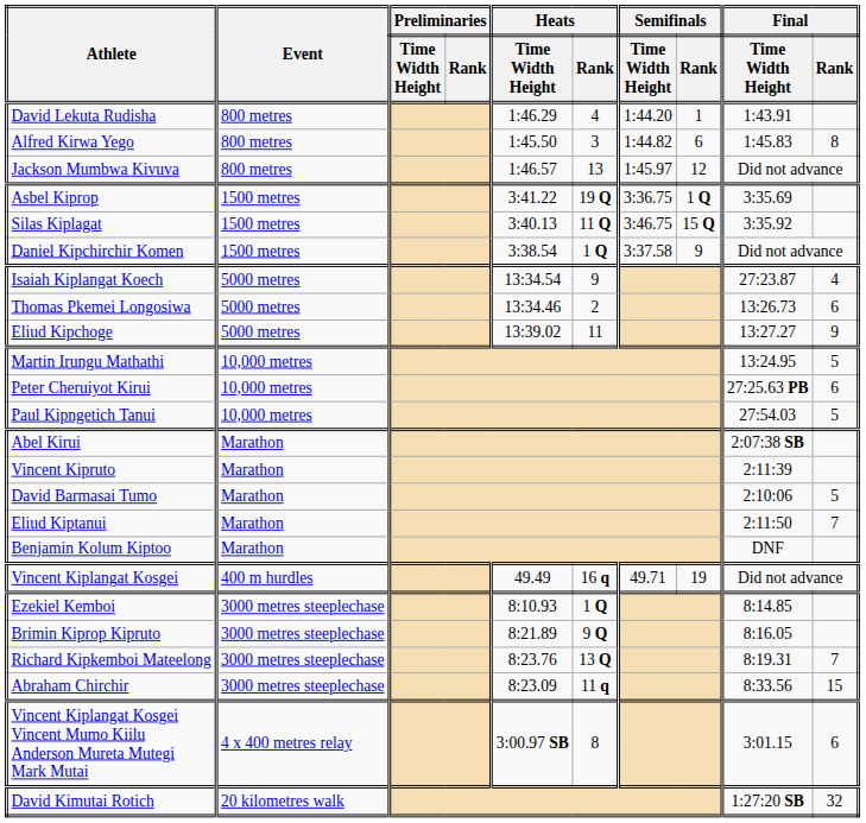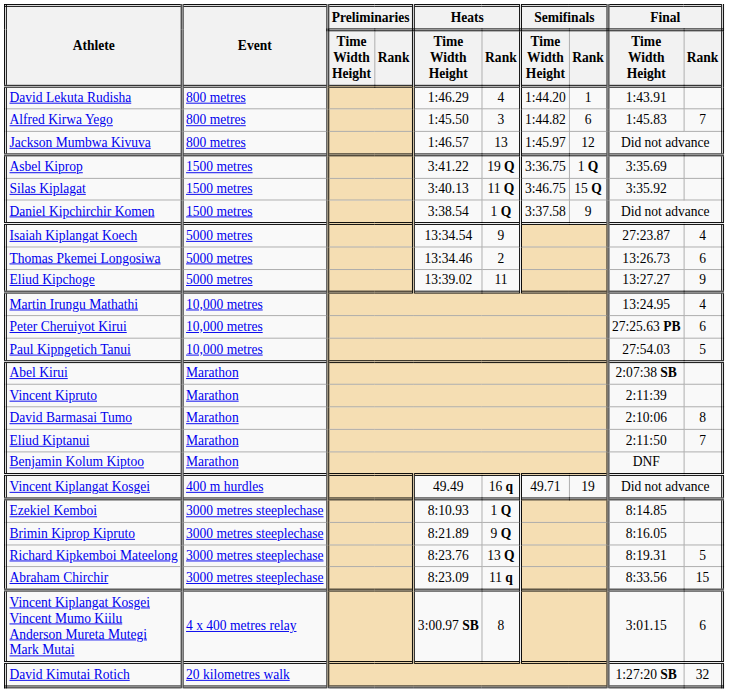 <table class=wikitable style="font-size:90%; border: double;">
 <tr>
 <th rowspan="2" style="border-right:double">Athlete</th>
 <th rowspan="2" style="border-right:double">Event</th>
 <th colspan="2" style="border-right:double; border-bottom:double;">Preliminaries</th>
 <th colspan="2" style="border-right:double; border-bottom:double;">Heats</th>
 <th colspan="2" style="border-right:double; border-bottom:double;">Semifinals</th>
 <th colspan="2" style="border-right:double; border-bottom:double;">Final</th>
 </tr>
 <tr>
 <th>Time<br>Width<br>Height</th>
 <th style="border-right:double">Rank</th>
 <th>Time<br>Width<br>Height</th>
 <th style="border-right:double">Rank</th>
 <th>Time<br>Width<br>Height</th>
 <th style="border-right:double">Rank</th>
 <th>Time<br>Width<br>Height</th>
 <th style="border-right:double">Rank</th>
 </tr>
 <tr style="border-top: double;">
 <td style="border-right:double"><a href='#'>David Lekuta Rudisha</a></td>
 <td style="border-right:double"><a href='#'>800 metres</a></td>
 <td style="border-right:double" colspan= 2 bgcolor="wheat"></td>
 <td align=center>1:46.29</td>
 <td align=center style="border-right:double">4</td>
 <td align=center>1:44.20</td>
 <td align=center style="border-right:double">1</td>
 <td align=center>1:43.91</td>
 <td align=center></td>
 </tr>
 <tr>
 <td style="border-right:double"><a href='#'>Alfred Kirwa Yego</a></td>
 <td style="border-right:double"><a href='#'>800 metres</a></td>
 <td style="border-right:double" colspan= 2 bgcolor="wheat"></td>
 <td align=center>1:45.50</td>
 <td align=center style="border-right:double">3</td>
 <td align=center>1:44.82</td>
 <td align=center style="border-right:double">6</td>
 <td align=center>1:45.83</td>
-<td align=center>8</td>
+<td align=center>7</td>
 </tr>
 <tr>
 <td style="border-right:double"><a href='#'>Jackson Mumbwa Kivuva</a></td>
 <td style="border-right:double"><a href='#'>800 metres</a></td>
 <td style="border-right:double" colspan= 2 bgcolor="wheat"></td>
 <td align=center>1:46.57</td>
 <td align=center style="border-right:double">13</td>
 <td align=center>1:45.97</td>
 <td align=center style="border-right:double">12</td>
 <td colspan="2" align=center>Did not advance</td>
 </tr>
 <tr style="border-top: double;">
 <td style="border-right:double"><a href='#'>Asbel Kiprop</a></td>
 <td style="border-right:double"><a href='#'>1500 metres</a></td>
 <td style="border-right:double" colspan= 2 bgcolor="wheat"></td>
 <td align=center>3:41.22</td>
 <td style="border-right:double" align=center>19 <strong>Q</strong></td>
 <td align=center>3:36.75</td>
 <td align=center style="border-right:double">1  <strong>Q</strong></td>
 <td align=center>3:35.69</td>
 <td align=center></td>
 </tr>
 <tr>
 <td style="border-right:double"><a href='#'>Silas Kiplagat</a></td>
 <td style="border-right:double"><a href='#'>1500 metres</a></td>
 <td style="border-right:double" colspan= 2 bgcolor="wheat"></td>
 <td align=center>3:40.13</td>
 <td style="border-right:double" align=center>11 <strong>Q</strong></td>
 <td align=center>3:46.75</td>
 <td align=center style="border-right:double">15 <strong>Q</strong></td>
 <td align=center>3:35.92</td>
 <td align=center></td>
 </tr>
 <tr>
 <td style="border-right:double"><a href='#'>Daniel Kipchirchir Komen</a></td>
 <td style="border-right:double"><a href='#'>1500 metres</a></td>
 <td style="border-right:double" colspan= 2 bgcolor="wheat"></td>
 <td align=center>3:38.54</td>
 <td style="border-right:double" align=center>1 <strong>Q</strong></td>
 <td align=center>3:37.58</td>
 <td align=center style="border-right:double">9</td>
 <td colspan="2" align=center>Did not advance</td>
 </tr>
 <tr style="border-top: double;">
 <td style="border-right:double"><a href='#'>Isaiah Kiplangat Koech</a></td>
 <td style="border-right:double"><a href='#'>5000 metres</a></td>
 <td style="border-right:double" colspan= 2 bgcolor="wheat"></td>
 <td align=center>13:34.54</td>
 <td align=center style="border-right:double">9</td>
 <td style="border-right:double" colspan= 2 bgcolor="wheat"></td>
 <td align=center>27:23.87</td>
 <td align=center>4</td>
 </tr>
 <tr>
 <td style="border-right:double"><a href='#'>Thomas Pkemei Longosiwa</a></td>
 <td style="border-right:double"><a href='#'>5000 metres</a></td>
 <td style="border-right:double" colspan= 2 bgcolor="wheat"></td>
 <td align=center>13:34.46</td>
 <td align=center style="border-right:double">2</td>
 <td style="border-right:double" colspan= 2 bgcolor="wheat"></td>
 <td align=center>13:26.73</td>
 <td align=center>6</td>
 </tr>
 <tr>
 <td style="border-right:double"><a href='#'>Eliud Kipchoge</a></td>
 <td style="border-right:double"><a href='#'>5000 metres</a></td>
 <td style="border-right:double" colspan= 2 bgcolor="wheat"></td>
 <td align=center>13:39.02</td>
 <td align=center style="border-right:double">11</td>
 <td style="border-right:double" colspan= 2 bgcolor="wheat"></td>
 <td align=center>13:27.27</td>
 <td align=center>9</td>
 </tr>
 <tr style="border-top: double;">
 <td style="border-right:double"><a href='#'>Martin Irungu Mathathi</a></td>
 <td style="border-right:double"><a href='#'>10,000 metres</a></td>
 <td style="border-right:double" colspan= 6 bgcolor="wheat"></td>
 <td align=center>13:24.95</td>
-<td align=center>5</td>
+<td align=center>4</td>
 </tr>
 <tr>
 <td style="border-right:double"><a href='#'>Peter Cheruiyot Kirui</a></td>
 <td style="border-right:double"><a href='#'>10,000 metres</a></td>
 <td style="border-right:double" colspan= 6 bgcolor="wheat"></td>
 <td align=center>27:25.63 <strong>PB</strong></td>
 <td align=center>6</td>
 </tr>
 <tr>
 <td style="border-right:double"><a href='#'>Paul Kipngetich Tanui</a></td>
 <td style="border-right:double"><a href='#'>10,000 metres</a></td>
 <td style="border-right:double" colspan= 6 bgcolor="wheat"></td>
 <td align=center>27:54.03</td>
 <td align=center>5</td>
 </tr>
 <tr style="border-top: double;">
 <td style="border-right:double"><a href='#'>Abel Kirui</a></td>
 <td style="border-right:double"><a href='#'>Marathon</a></td>
 <td style="border-right:double" colspan= 6 bgcolor="wheat"></td>
 <td align=center>2:07:38 <strong>SB</strong></td>
 <td align=center></td>
 </tr>
 <tr>
 <td style="border-right:double"><a href='#'>Vincent Kipruto</a></td>
 <td style="border-right:double"><a href='#'>Marathon</a></td>
 <td style="border-right:double" colspan= 6 bgcolor="wheat"></td>
 <td align=center>2:11:39</td>
 <td align=center></td>
 </tr>
 <tr>
 <td style="border-right:double"><a href='#'>David Barmasai Tumo</a></td>
 <td style="border-right:double"><a href='#'>Marathon</a></td>
 <td style="border-right:double" colspan= 6 bgcolor="wheat"></td>
 <td align=center>2:10:06</td>
-<td align=center>5</td>
+<td align=center>8</td>
 </tr>
 <tr>
 <td style="border-right:double"><a href='#'>Eliud Kiptanui</a></td>
 <td style="border-right:double"><a href='#'>Marathon</a></td>
 <td style="border-right:double" colspan= 6 bgcolor="wheat"></td>
 <td align=center>2:11:50</td>
 <td align=center>7</td>
 </tr>
 <tr>
 <td style="border-right:double"><a href='#'>Benjamin Kolum Kiptoo</a></td>
 <td style="border-right:double"><a href='#'>Marathon</a></td>
 <td style="border-right:double" colspan= 6 bgcolor="wheat"></td>
 <td align=center>DNF</td>
 <td align=center></td>
 </tr>
 <tr style="border-top: double;">
 <td style="border-right:double"><a href='#'>Vincent Kiplangat Kosgei</a></td>
 <td style="border-right:double"><a href='#'>400 m hurdles</a></td>
 <td style="border-right:double" colspan= 2 bgcolor="wheat"></td>
 <td align=center>49.49</td>
 <td style="border-right:double" align=center>16 <strong>q</strong></td>
 <td align=center>49.71</td>
 <td style="border-right:double" align=center>19</td>
 <td colspan=2 align=center>Did not advance</td>
 </tr>
 <tr style="border-top: double;">
 <td style="border-right:double"><a href='#'>Ezekiel Kemboi</a></td>
 <td style="border-right:double"><a href='#'>3000 metres steeplechase</a></td>
 <td style="border-right:double" colspan= 2 bgcolor="wheat"></td>
 <td align=center>8:10.93</td>
 <td style="border-right:double" align=center>1 <strong>Q</strong></td>
 <td style="border-right:double" colspan= 2 bgcolor="wheat"></td>
 <td align=center>8:14.85</td>
 <td align=center></td>
 </tr>
 <tr>
 <td style="border-right:double"><a href='#'>Brimin Kiprop Kipruto</a></td>
 <td style="border-right:double"><a href='#'>3000 metres steeplechase</a></td>
 <td style="border-right:double" colspan= 2 bgcolor="wheat"></td>
 <td align=center>8:21.89</td>
 <td style="border-right:double" align=center>9 <strong>Q</strong></td>
 <td style="border-right:double" colspan= 2 bgcolor="wheat"></td>
 <td align=center>8:16.05</td>
 <td align=center></td>
 </tr>
 <tr>
 <td style="border-right:double"><a href='#'>Richard Kipkemboi Mateelong</a></td>
 <td style="border-right:double"><a href='#'>3000 metres steeplechase</a></td>
 <td style="border-right:double" colspan= 2 bgcolor="wheat"></td>
 <td align=center>8:23.76</td>
 <td style="border-right:double" align=center>13 <strong>Q</strong></td>
 <td style="border-right:double" colspan= 2 bgcolor="wheat"></td>
 <td align=center>8:19.31</td>
-<td align=center>7</td>
+<td align=center>5</td>
 </tr>
 <tr>
 <td style="border-right:double"><a href='#'>Abraham Chirchir</a></td>
 <td style="border-right:double"><a href='#'>3000 metres steeplechase</a></td>
 <td style="border-right:double" colspan= 2 bgcolor="wheat"></td>
 <td align=center>8:23.09</td>
 <td style="border-right:double" align=center>11 <strong>q</strong></td>
 <td style="border-right:double" colspan= 2 bgcolor="wheat"></td>
 <td align=center>8:33.56</td>
 <td align=center>15</td>
 </tr>
 <tr style="border-top: double;">
 <td style="border-right:double"><a href='#'>Vincent Kiplangat Kosgei</a><br><a href='#'>Vincent Mumo Kiilu</a><br><a href='#'>Anderson Mureta Mutegi</a><br><a href='#'>Mark Mutai</a><br></td>
 <td style="border-right:double"><a href='#'>4 x 400 metres relay</a></td>
 <td style="border-right:double" colspan= 2 bgcolor="wheat"></td>
 <td align=center>3:00.97 <strong>SB</strong></td>
 <td align=center style="border-right:double">8</td>
 <td style="border-right:double" colspan= 2 bgcolor="wheat"></td>
 <td align=center>3:01.15</td>
 <td align=center>6</td>
 </tr>
 <tr style="border-top: double;">
 <td style="border-right:double"><a href='#'>David Kimutai Rotich</a></td>
 <td style="border-right:double"><a href='#'>20 kilometres walk</a></td>
 <td style="border-right:double" colspan= 6 bgcolor="wheat"></td>
 <td align=center>1:27:20 <strong>SB</strong></td>
 <td align=center>32</td>
 </tr>
 </table>
